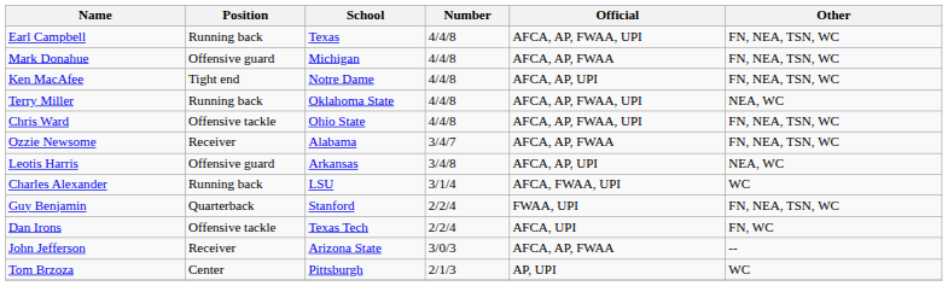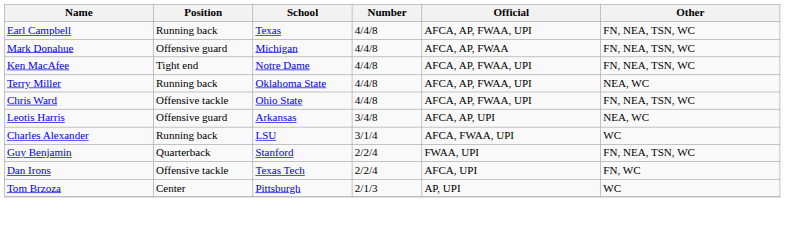 <table class="wikitable sortable">
 <tr>
 <th bgcolor="#DDDDFF" width="15%">Name</th>
 <th bgcolor="#DDDDFF" width="10%">Position</th>
 <th bgcolor="#DDDDFF" width="10%">School</th>
 <th bgcolor="#DDDDFF" width="7%">Number</th>
 <th bgcolor="#DDDDFF" width="18%">Official</th>
 <th bgcolor="#DDDDFF" width="18%">Other</th>
 </tr>
 <tr align="left">
 <td><a href='#'>Earl Campbell</a></td>
 <td>Running back</td>
 <td><a href='#'>Texas</a></td>
 <td>4/4/8</td>
 <td>AFCA, AP, FWAA, UPI</td>
 <td>FN, NEA, TSN, WC</td>
 </tr>
 <tr align="left">
 <td><a href='#'>Mark Donahue</a></td>
 <td>Offensive guard</td>
 <td><a href='#'>Michigan</a></td>
 <td>4/4/8</td>
 <td>AFCA, AP, FWAA</td>
 <td>FN, NEA, TSN, WC</td>
 </tr>
 <tr align="left">
 <td><a href='#'>Ken MacAfee</a></td>
 <td>Tight end</td>
 <td><a href='#'>Notre Dame</a></td>
 <td>4/4/8</td>
-<td>AFCA, AP, UPI</td>
+<td>AFCA, AP, FWAA, UPI</td>
 <td>FN, NEA, TSN, WC</td>
 </tr>
 <tr align="left">
 <td><a href='#'>Terry Miller</a></td>
 <td>Running back</td>
 <td><a href='#'>Oklahoma State</a></td>
 <td>4/4/8</td>
 <td>AFCA, AP, FWAA, UPI</td>
 <td>NEA, WC</td>
 </tr>
 <tr align="left">
 <td><a href='#'>Chris Ward</a></td>
 <td>Offensive tackle</td>
 <td><a href='#'>Ohio State</a></td>
 <td>4/4/8</td>
 <td>AFCA, AP, FWAA, UPI</td>
-<td>FN, NEA, TSN, WC</td>
-</tr>
-<tr align="left">
-<td><a href='#'>Ozzie Newsome</a></td>
-<td>Receiver</td>
-<td><a href='#'>Alabama</a></td>
-<td>3/4/7</td>
-<td>AFCA, AP, FWAA</td>
 <td>FN, NEA, TSN, WC</td>
 </tr>
 <tr align="left">
 <td><a href='#'>Leotis Harris</a></td>
 <td>Offensive guard</td>
 <td><a href='#'>Arkansas</a></td>
 <td>3/4/8</td>
 <td>AFCA, AP, UPI</td>
 <td>NEA, WC</td>
 </tr>
 <tr align="left">
 <td><a href='#'>Charles Alexander</a></td>
 <td>Running back</td>
 <td><a href='#'>LSU</a></td>
 <td>3/1/4</td>
 <td>AFCA, FWAA, UPI</td>
 <td>WC</td>
 </tr>
 <tr align="left">
 <td><a href='#'>Guy Benjamin</a></td>
 <td>Quarterback</td>
 <td><a href='#'>Stanford</a></td>
 <td>2/2/4</td>
 <td>FWAA, UPI</td>
 <td>FN, NEA, TSN, WC</td>
 </tr>
 <tr align="left">
 <td><a href='#'>Dan Irons</a></td>
 <td>Offensive tackle</td>
 <td><a href='#'>Texas Tech</a></td>
 <td>2/2/4</td>
 <td>AFCA, UPI</td>
 <td>FN, WC</td>
 </tr>
 <tr align="left">
-<td><a href='#'>John Jefferson</a></td>
-<td>Receiver</td>
-<td><a href='#'>Arizona State</a></td>
-<td>3/0/3</td>
-<td>AFCA, AP, FWAA</td>
-<td>--</td>
-</tr>
-<tr align="left">
 <td><a href='#'>Tom Brzoza</a></td>
 <td>Center</td>
 <td><a href='#'>Pittsburgh</a></td>
 <td>2/1/3</td>
 <td>AP, UPI</td>
 <td>WC</td>
 </tr>
 <tr align="left">
 </tr>
 </table>
